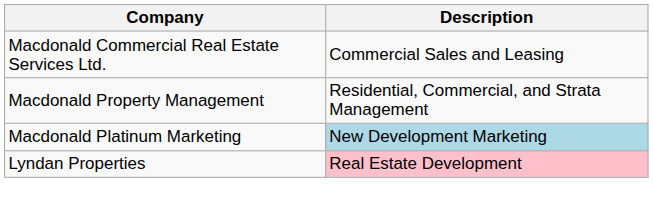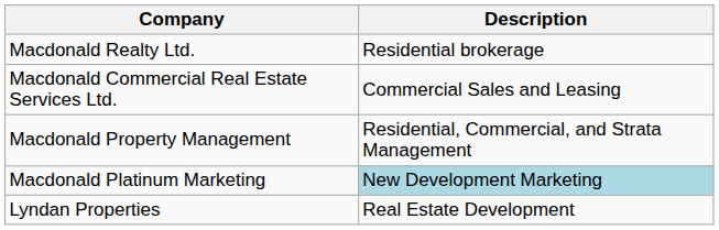 <table class="wikitable">
 <tr>
 <th>Company</th>
 <th>Description</th>
+</tr>
+<tr>
+<td>Macdonald Realty Ltd.</td>
+<td>Residential brokerage</td>
 </tr>
 <tr>
 <td>Macdonald Commercial Real Estate Services Ltd.</td>
 <td>Commercial Sales and Leasing</td>
 </tr>
 <tr>
 <td>Macdonald Property Management</td>
 <td>Residential, Commercial, and Strata Management</td>
 </tr>
 <tr>
 <td>Macdonald Platinum Marketing</td>
 <td style="background: lightblue;">New Development Marketing</td>
 </tr>
 <tr>
 <td>Lyndan Properties</td>
-<td style="background: pink;">Real Estate Development</td>
+<td>Real Estate Development</td>
 </tr>
 </table>
